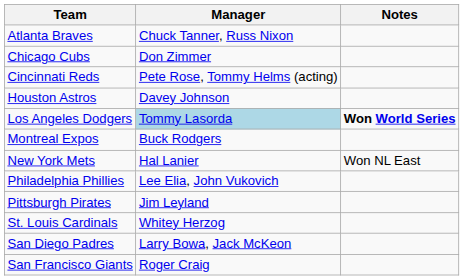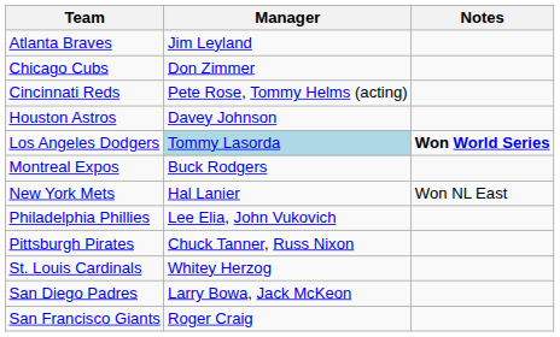 <table class="wikitable">
 <tr>
 <th>Team</th>
 <th>Manager</th>
 <th>Notes</th>
 </tr>
 <tr>
 <td><a href='#'>Atlanta Braves</a></td>
-<td><a href='#'>Chuck Tanner</a>, <a href='#'>Russ Nixon</a></td>
+<td><a href='#'>Jim Leyland</a></td>
 <td></td>
 </tr>
 <tr>
 <td><a href='#'>Chicago Cubs</a></td>
 <td><a href='#'>Don Zimmer</a></td>
 <td></td>
 </tr>
 <tr>
 <td><a href='#'>Cincinnati Reds</a></td>
 <td><a href='#'>Pete Rose</a>, <a href='#'>Tommy Helms</a> (acting)</td>
 <td></td>
 </tr>
 <tr>
 <td><a href='#'>Houston Astros</a></td>
 <td><a href='#'>Davey Johnson</a></td>
 <td></td>
 </tr>
 <tr>
 <td><a href='#'>Los Angeles Dodgers</a></td>
 <td style="background: lightblue;"><a href='#'>Tommy Lasorda</a></td>
 <td><strong>Won <a href='#'>World Series</a></strong></td>
 </tr>
 <tr>
 <td><a href='#'>Montreal Expos</a></td>
 <td><a href='#'>Buck Rodgers</a></td>
 <td></td>
 </tr>
 <tr>
 <td><a href='#'>New York Mets</a></td>
 <td><a href='#'>Hal Lanier</a></td>
 <td>Won NL East</td>
 </tr>
 <tr>
 <td><a href='#'>Philadelphia Phillies</a></td>
 <td><a href='#'>Lee Elia</a>, <a href='#'>John Vukovich</a></td>
 <td></td>
 </tr>
 <tr>
 <td><a href='#'>Pittsburgh Pirates</a></td>
-<td><a href='#'>Jim Leyland</a></td>
+<td><a href='#'>Chuck Tanner</a>, <a href='#'>Russ Nixon</a></td>
 <td></td>
 </tr>
 <tr>
 <td><a href='#'>St. Louis Cardinals</a></td>
 <td><a href='#'>Whitey Herzog</a></td>
 <td></td>
 </tr>
 <tr>
 <td><a href='#'>San Diego Padres</a></td>
 <td><a href='#'>Larry Bowa</a>, <a href='#'>Jack McKeon</a></td>
 <td></td>
 </tr>
 <tr>
 <td><a href='#'>San Francisco Giants</a></td>
 <td><a href='#'>Roger Craig</a></td>
 <td></td>
 </tr>
 </table>
